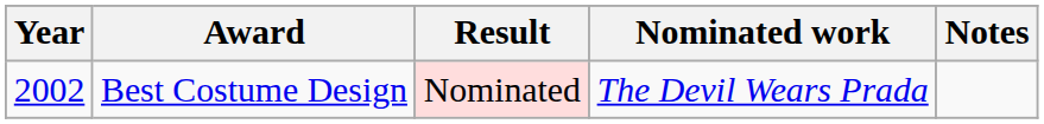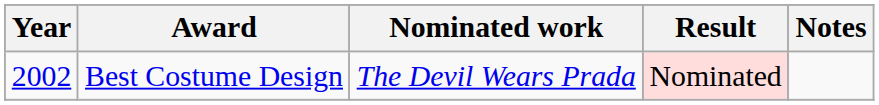 <table class="wikitable">
 <tr>
 <th>Year</th>
 <th>Award</th>
+<th>Nominated work</th>
 <th>Result</th>
-<th>Nominated work</th>
 <th>Notes</th>
 </tr>
 <tr>
 <td><a href='#'>2002</a></td>
 <td><a href='#'>Best Costume Design</a></td>
+<td><em><a href='#'>The Devil Wears Prada</a></em></td>
 <td style="background:#fdd;">Nominated</td>
-<td><em><a href='#'>The Devil Wears Prada</a></em></td>
 <td></td>
 </tr>
 </table>
